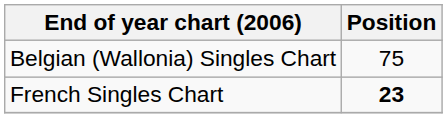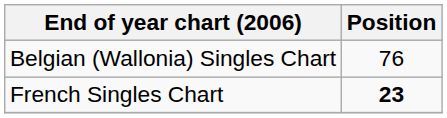 <table class="wikitable sortable">
 <tr>
 <th>End of year chart (2006)</th>
 <th>Position</th>
 </tr>
 <tr>
 <td>Belgian (Wallonia) Singles Chart</td>
-<td align="center">75</td>
+<td align="center">76</td>
 </tr>
 <tr>
 <td>French Singles Chart</td>
 <td align="center"><strong>23</strong></td>
 </tr>
 <tr>
 </tr>
 </table>
